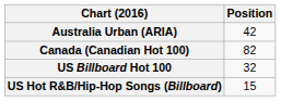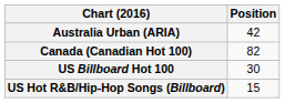 <table class="wikitable plainrowheaders sortable" style="text-align:center;">
 <tr>
 <th>Chart (2016)</th>
 <th>Position</th>
 </tr>
 <tr>
 <th scope="row">Australia Urban (ARIA)</th>
 <td>42</td>
 </tr>
 <tr>
 <th scope="row">Canada (Canadian Hot 100)</th>
 <td>82</td>
 </tr>
 <tr>
 <th scope="row">US <em>Billboard</em> Hot 100</th>
-<td>32</td>
+<td>30</td>
 </tr>
 <tr>
 <th scope="row">US Hot R&B/Hip-Hop Songs (<em>Billboard</em>)</th>
 <td>15</td>
 </tr>
 </table>
